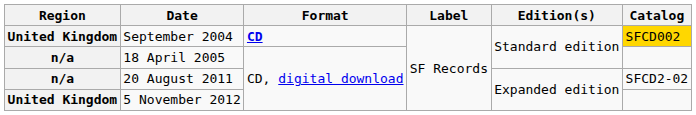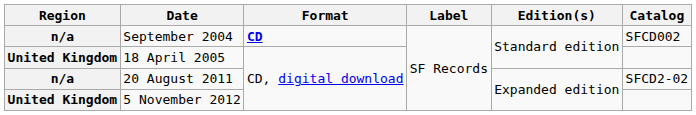 <table class="wikitable plainrowheaders">
 <tr>
 <th scope="col">Region</th>
 <th>Date</th>
 <th>Format</th>
 <th>Label</th>
 <th>Edition(s)</th>
 <th>Catalog</th>
 </tr>
 <tr>
-<th scope="row">United Kingdom</th>
+<th scope="row">n/a</th>
 <td>September 2004</td>
 <td><strong><a href='#'>CD</a></strong></td>
 <td rowspan="4">SF Records</td>
 <td rowspan="2">Standard edition</td>
-<td style="background: gold;">SFCD002</td>
+<td>SFCD002</td>
 </tr>
 <tr>
-<th scope="row">n/a</th>
+<th scope="row">United Kingdom</th>
 <td>18 April 2005</td>
 <td rowspan="3">CD, <a href='#'>digital download</a></td>
 <td></td>
 </tr>
 <tr>
 <th scope="row">n/a</th>
 <td>20 August 2011</td>
 <td rowspan="2">Expanded edition</td>
 <td>SFCD2-02</td>
 </tr>
 <tr>
 <th scope="row">United Kingdom</th>
 <td>5 November 2012</td>
 <td></td>
 </tr>
 <tr>
 </tr>
 </table>
